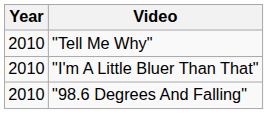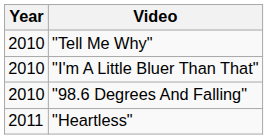 <table class="wikitable">
 <tr>
 <th>Year</th>
 <th>Video</th>
 </tr>
 <tr>
 <td>2010</td>
 <td>"Tell Me Why"</td>
 </tr>
 <tr>
 <td>2010</td>
 <td>"I'm A Little Bluer Than That"</td>
 </tr>
 <tr>
 <td>2010</td>
 <td>"98.6 Degrees And Falling"</td>
 </tr>
+<tr>
+<td>2011</td>
+<td>"Heartless"</td>
+</tr>
 </table>
